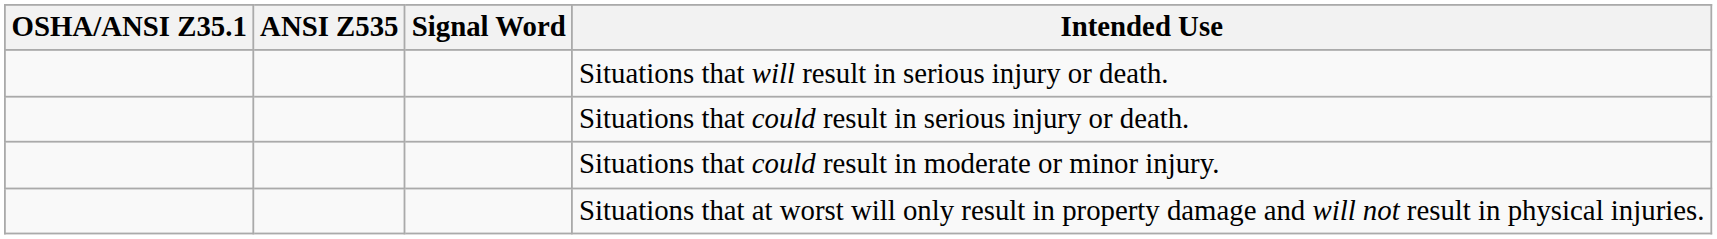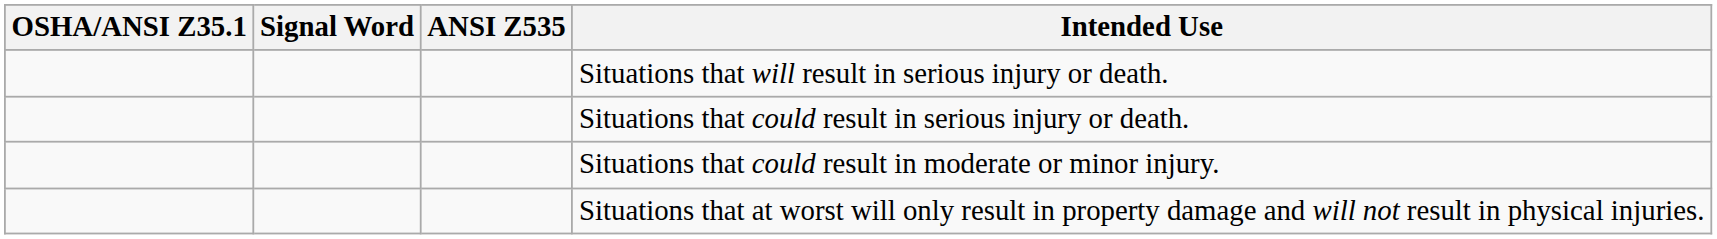 <table class="wikitable">
 <tr>
 <th>OSHA/ANSI Z35.1</th>
+<th>Signal Word</th>
 <th>ANSI Z535</th>
-<th>Signal Word</th>
 <th>Intended Use</th>
 </tr>
 <tr>
 <td></td>
 <td></td>
 <td></td>
 <td>Situations that <em>will</em> result in serious injury or death.</td>
 </tr>
 <tr>
 <td></td>
 <td></td>
 <td></td>
 <td>Situations that <em>could</em> result in serious injury or death.</td>
 </tr>
 <tr>
 <td></td>
 <td></td>
 <td></td>
 <td>Situations that <em>could</em> result in moderate or minor injury.</td>
 </tr>
 <tr>
 <td></td>
 <td></td>
 <td></td>
 <td>Situations that at worst will only result in property damage and <em>will not</em> result in physical injuries.</td>
 </tr>
 </table>
